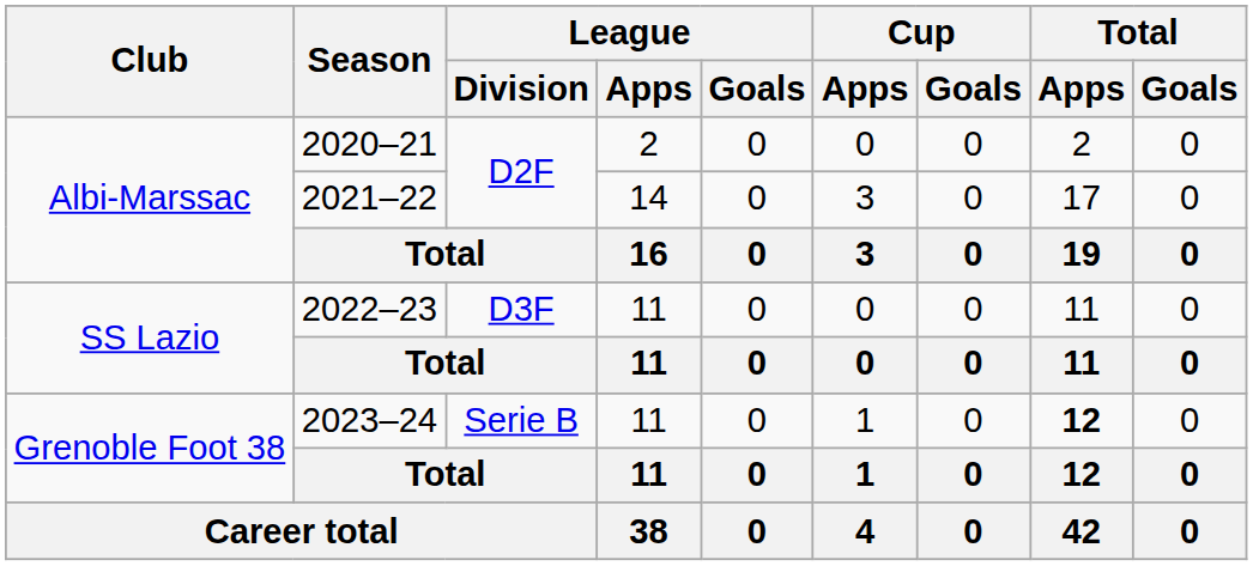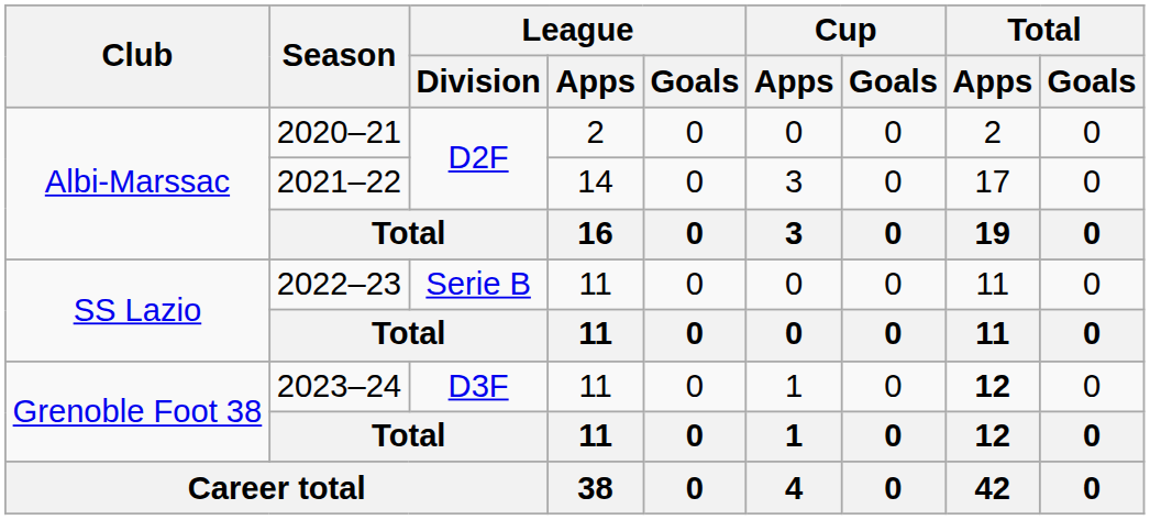 <table class="wikitable" style="text-align:center">
 <tr>
 <th rowspan="2">Club</th>
 <th rowspan="2">Season</th>
 <th colspan="3">League</th>
 <th colspan="2">Cup</th>
 <th colspan="2">Total</th>
 </tr>
 <tr>
 <th>Division</th>
 <th>Apps</th>
 <th>Goals</th>
 <th>Apps</th>
 <th>Goals</th>
 <th>Apps</th>
 <th>Goals</th>
 </tr>
 <tr>
 <td rowspan="3"><a href='#'>Albi-Marssac</a></td>
 <td>2020–21</td>
 <td rowspan=2><a href='#'>D2F</a></td>
 <td>2</td>
 <td>0</td>
 <td>0</td>
 <td>0</td>
 <td>2</td>
 <td>0</td>
 </tr>
 <tr>
 <td>2021–22</td>
 <td>14</td>
 <td>0</td>
 <td>3</td>
 <td>0</td>
 <td>17</td>
 <td>0</td>
 </tr>
 <tr>
 <th colspan="2">Total</th>
 <th>16</th>
 <th>0</th>
 <th>3</th>
 <th>0</th>
 <th>19</th>
 <th>0</th>
 </tr>
 <tr>
 <td rowspan="2"><a href='#'>SS Lazio</a></td>
 <td>2022–23</td>
-<td><a href='#'>D3F</a></td>
+<td><a href='#'>Serie B</a></td>
 <td>11</td>
 <td>0</td>
 <td>0</td>
 <td>0</td>
 <td>11</td>
 <td>0</td>
 </tr>
 <tr>
 <th colspan="2">Total</th>
 <th>11</th>
 <th>0</th>
 <th>0</th>
 <th>0</th>
 <th>11</th>
 <th>0</th>
 </tr>
 <tr>
 <td rowspan="2"><a href='#'>Grenoble Foot 38</a></td>
 <td>2023–24</td>
-<td><a href='#'>Serie B</a></td>
+<td><a href='#'>D3F</a></td>
 <td>11</td>
 <td>0</td>
 <td>1</td>
 <td>0</td>
 <td><strong>12</strong></td>
 <td>0</td>
 </tr>
 <tr>
 <th colspan="2">Total</th>
 <th>11</th>
 <th>0</th>
 <th>1</th>
 <th>0</th>
 <th>12</th>
 <th>0</th>
 </tr>
 <tr>
 <th colspan="3">Career total</th>
 <th>38</th>
 <th>0</th>
 <th>4</th>
 <th>0</th>
 <th>42</th>
 <th>0</th>
 </tr>
 </table>
